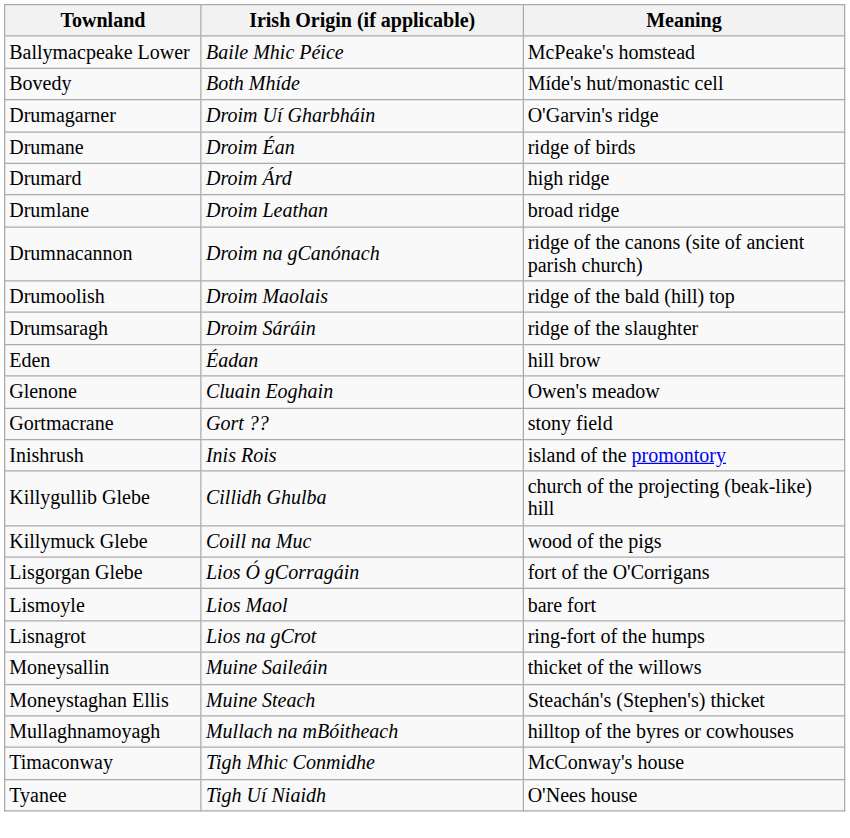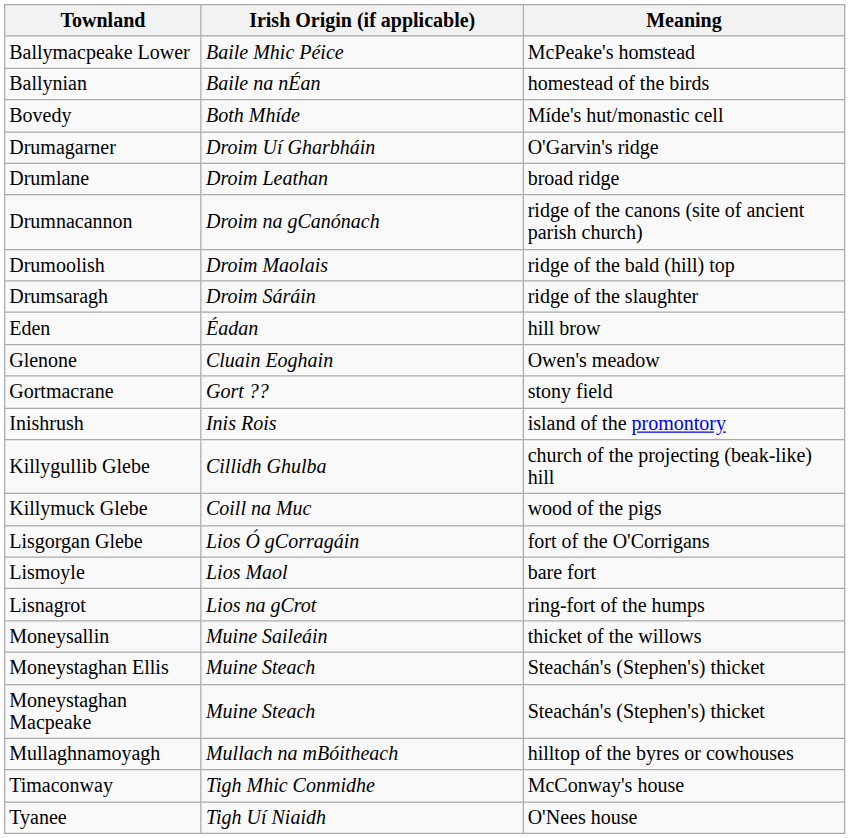 <table class="wikitable" style="border:1px solid darkgray;">
 <tr>
 <th width="150">Townland</th>
 <th width="250">Irish Origin (if applicable)</th>
 <th width="250">Meaning</th>
 </tr>
 <tr>
 <td>Ballymacpeake Lower</td>
 <td><em>Baile Mhic Péice</em></td>
 <td>McPeake's homstead</td>
 </tr>
 <tr>
+<td>Ballynian</td>
+<td><em>Baile na nÉan</em></td>
+<td>homestead of the birds</td>
+</tr>
+<tr>
 <td>Bovedy</td>
 <td><em>Both Mhíde</em></td>
 <td>Míde's hut/monastic cell</td>
 </tr>
 <tr>
 <td>Drumagarner</td>
 <td><em>Droim Uí Gharbháin</em></td>
 <td>O'Garvin's ridge</td>
-</tr>
-<tr>
-<td>Drumane</td>
-<td><em>Droim Éan</em></td>
-<td>ridge of birds</td>
-</tr>
-<tr>
-<td>Drumard</td>
-<td><em>Droim Árd</em></td>
-<td>high ridge</td>
 </tr>
 <tr>
 <td>Drumlane</td>
 <td><em>Droim Leathan</em></td>
 <td>broad ridge</td>
 </tr>
 <tr>
 <td>Drumnacannon</td>
 <td><em>Droim na gCanónach</em></td>
 <td>ridge of the canons (site of ancient parish church)</td>
 </tr>
 <tr>
 <td>Drumoolish</td>
 <td><em>Droim Maolais</em></td>
 <td>ridge of the bald (hill) top</td>
 </tr>
 <tr>
 <td>Drumsaragh</td>
 <td><em>Droim Sáráin</em></td>
 <td>ridge of the slaughter</td>
 </tr>
 <tr>
 <td>Eden</td>
 <td><em>Éadan </em></td>
 <td>hill brow</td>
 </tr>
 <tr>
 <td>Glenone</td>
 <td><em>Cluain Eoghain</em></td>
 <td>Owen's meadow</td>
 </tr>
 <tr>
 <td>Gortmacrane</td>
 <td><em>Gort ??</em></td>
 <td>stony field</td>
 </tr>
 <tr>
 <td>Inishrush</td>
 <td><em>Inis Rois</em></td>
 <td>island of the <a href='#'>promontory</a></td>
 </tr>
 <tr>
 <td>Killygullib Glebe</td>
 <td><em>Cillidh Ghulba</em></td>
 <td>church of the projecting (beak-like) hill</td>
 </tr>
 <tr>
 <td>Killymuck Glebe</td>
 <td><em>Coill na Muc</em></td>
 <td>wood of the pigs</td>
 </tr>
 <tr>
 <td>Lisgorgan Glebe</td>
 <td><em>Lios Ó gCorragáin</em></td>
 <td>fort of the O'Corrigans</td>
 </tr>
 <tr>
 <td>Lismoyle</td>
 <td><em>Lios Maol</em></td>
 <td>bare fort</td>
 </tr>
 <tr>
 <td>Lisnagrot</td>
 <td><em>Lios na gCrot</em></td>
 <td>ring-fort of the humps</td>
 </tr>
 <tr>
 <td>Moneysallin</td>
 <td><em>Muine Saileáin</em></td>
 <td>thicket of the willows</td>
 </tr>
 <tr>
 <td>Moneystaghan Ellis</td>
 <td><em>Muine Steach</em></td>
 <td>Steachán's (Stephen's) thicket</td>
 </tr>
 <tr>
+<td>Moneystaghan Macpeake</td>
+<td><em>Muine Steach</em></td>
+<td>Steachán's (Stephen's) thicket</td>
+</tr>
+<tr>
 <td>Mullaghnamoyagh</td>
 <td><em>Mullach na mBóitheach</em></td>
 <td>hilltop of the byres or cowhouses</td>
 </tr>
 <tr>
 <td>Timaconway</td>
 <td><em>Tigh Mhic Conmidhe</em></td>
 <td>McConway's house</td>
 </tr>
 <tr>
 <td>Tyanee</td>
 <td><em>Tigh Uí Niaidh</em></td>
 <td>O'Nees house</td>
 </tr>
 </table>
